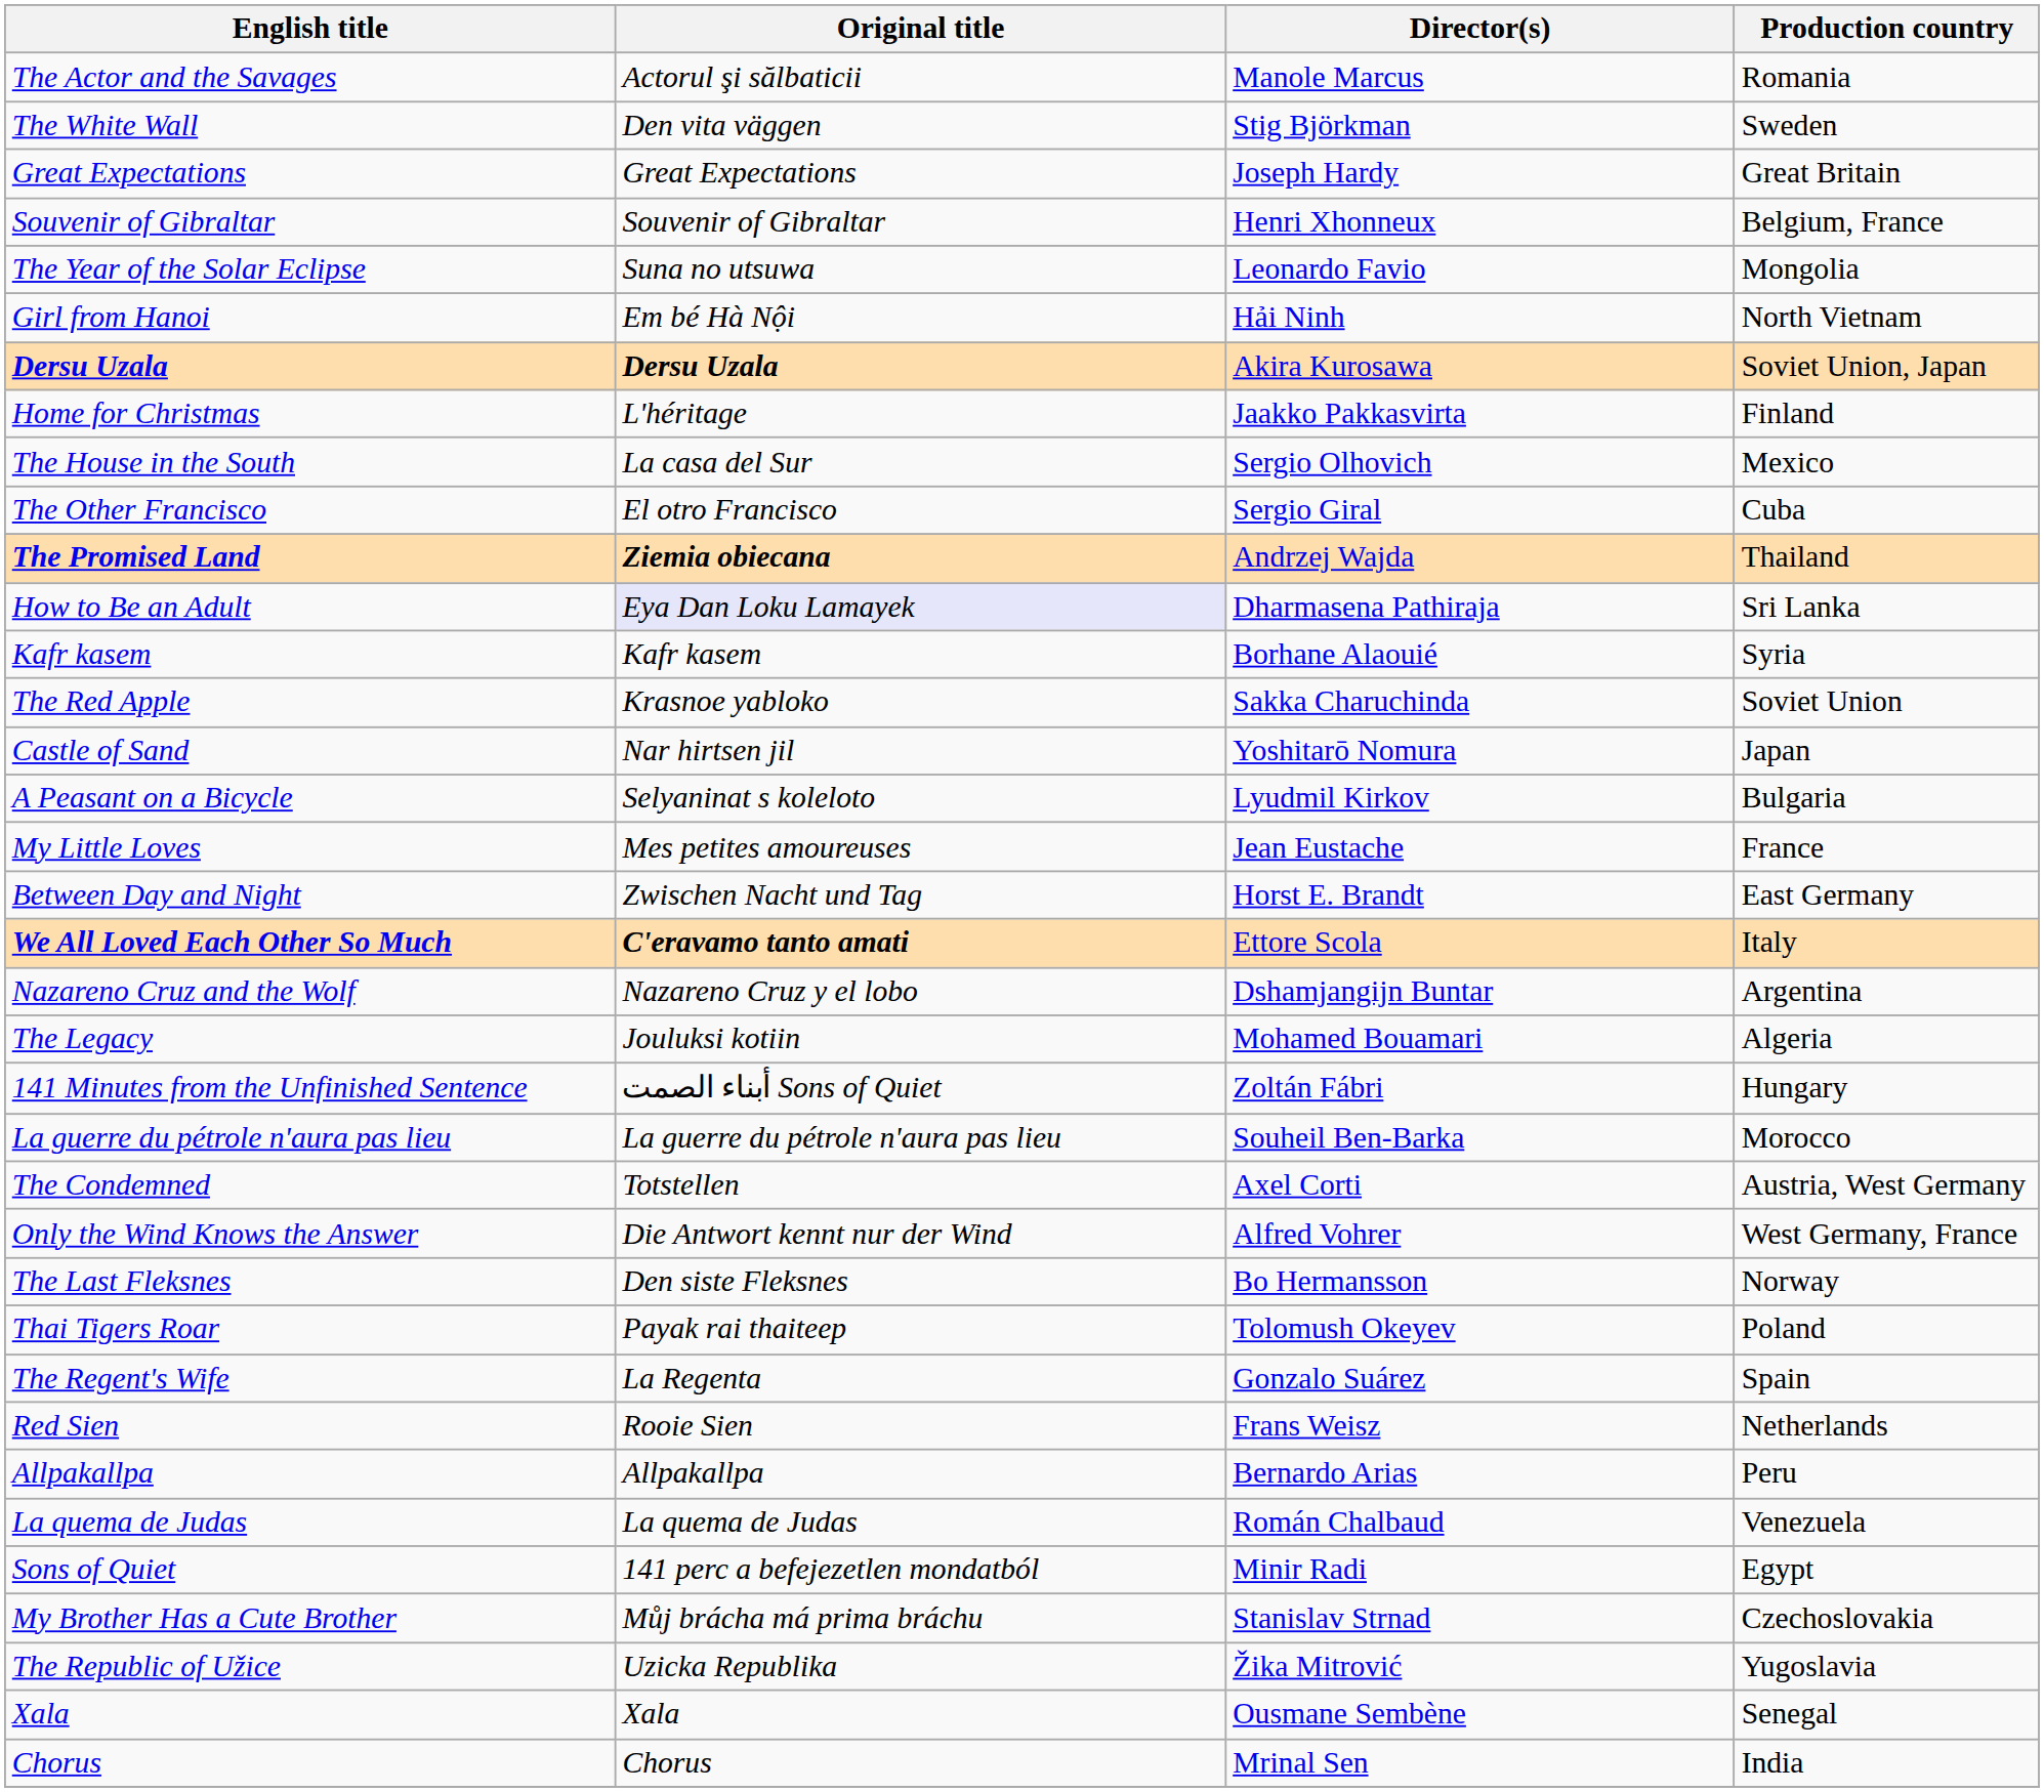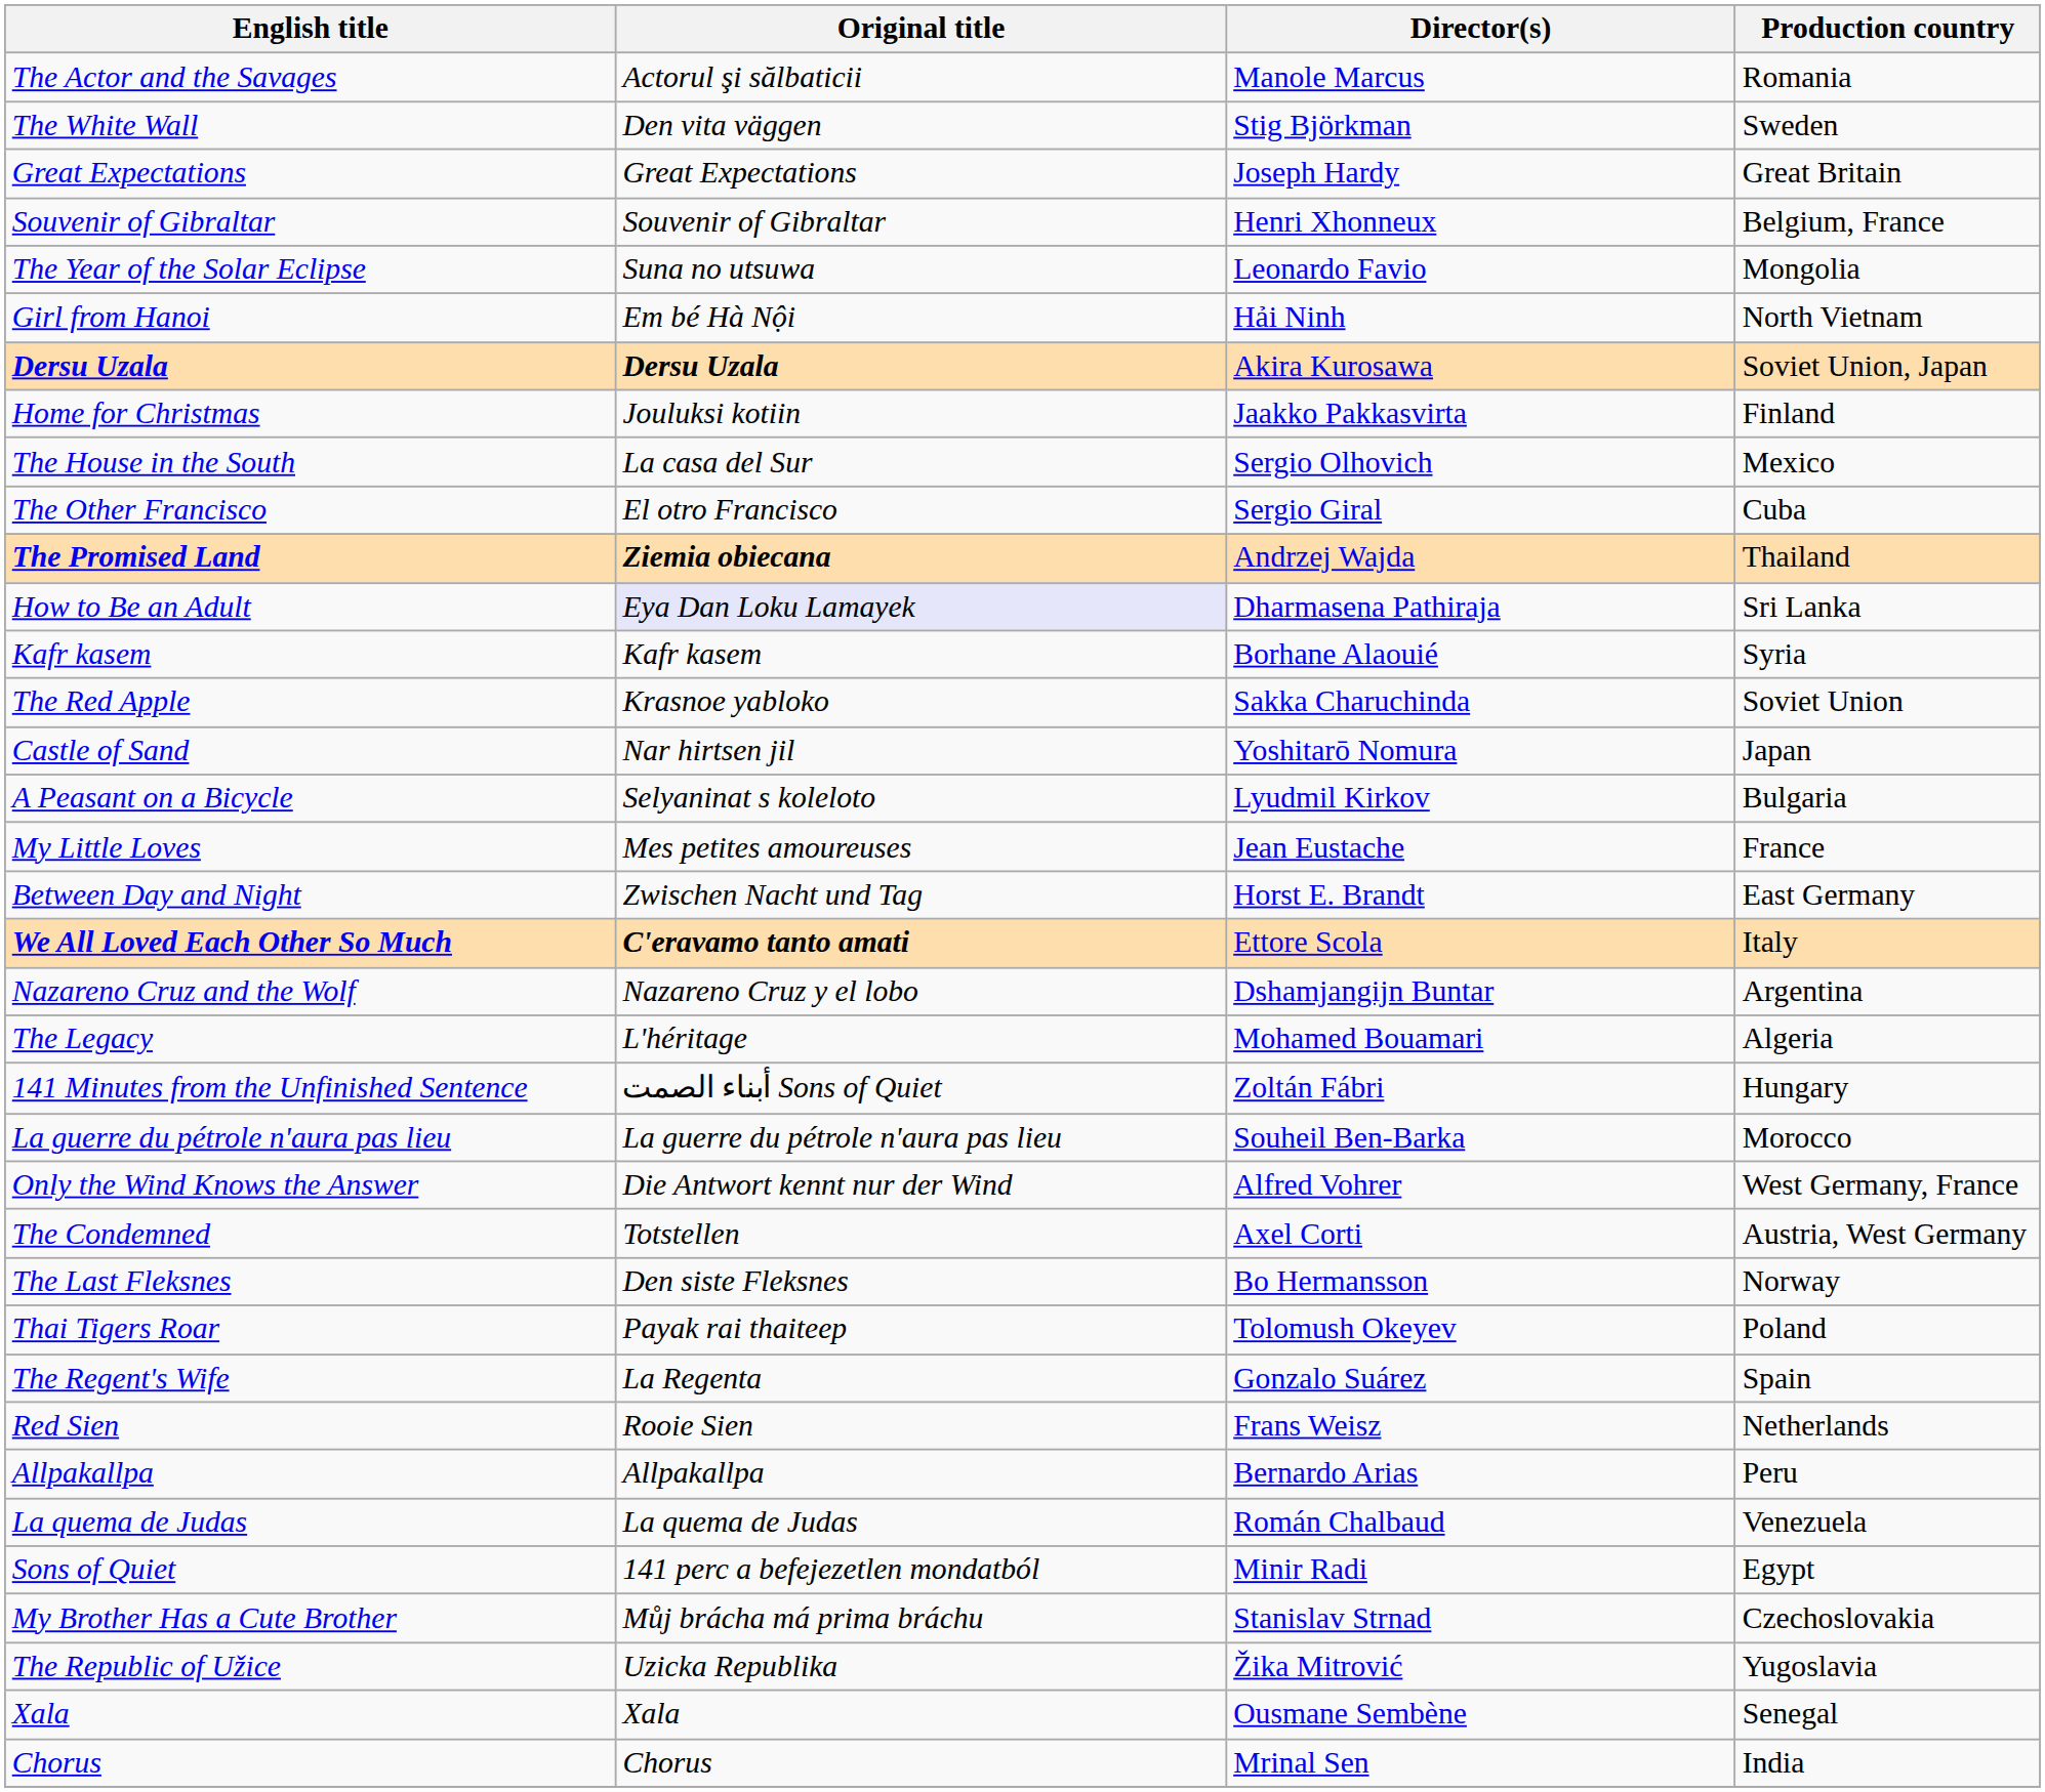 <table class="sortable wikitable" width="85%" cellpadding="5">
 <tr>
 <th width="30%">English title</th>
 <th width="30%">Original title</th>
 <th width="25%">Director(s)</th>
 <th width="15%">Production country</th>
 </tr>
 <tr>
 <td><em><a href='#'>The Actor and the Savages</a></em></td>
 <td><em>Actorul şi sălbaticii</em></td>
 <td><a href='#'>Manole Marcus</a></td>
 <td>Romania</td>
 </tr>
 <tr>
 <td><em><a href='#'>The White Wall</a></em></td>
 <td><em>Den vita väggen</em></td>
 <td><a href='#'>Stig Björkman</a></td>
 <td>Sweden</td>
 </tr>
 <tr>
 <td><em><a href='#'>Great Expectations</a></em></td>
 <td><em>Great Expectations</em></td>
 <td><a href='#'>Joseph Hardy</a></td>
 <td>Great Britain</td>
 </tr>
 <tr>
 <td><em><a href='#'>Souvenir of Gibraltar</a></em></td>
 <td><em>Souvenir of Gibraltar</em></td>
 <td><a href='#'>Henri Xhonneux</a></td>
 <td>Belgium, France</td>
 </tr>
 <tr>
 <td><em><a href='#'>The Year of the Solar Eclipse</a></em></td>
 <td><em>Suna no utsuwa</em></td>
 <td><a href='#'>Leonardo Favio</a></td>
 <td>Mongolia</td>
 </tr>
 <tr>
 <td><em><a href='#'>Girl from Hanoi</a></em></td>
 <td><em>Em bé Hà Nội</em></td>
 <td><a href='#'>Hải Ninh</a></td>
 <td>North Vietnam</td>
 </tr>
 <tr style="background:#FFDEAD;">
 <td><strong><em><a href='#'>Dersu Uzala</a></em></strong></td>
 <td><strong><em>Dersu Uzala</em></strong></td>
 <td><a href='#'>Akira Kurosawa</a></td>
 <td>Soviet Union, Japan</td>
 </tr>
 <tr>
 <td><em><a href='#'>Home for Christmas</a></em></td>
-<td><em>L'héritage</em></td>
+<td><em>Jouluksi kotiin</em></td>
 <td><a href='#'>Jaakko Pakkasvirta</a></td>
 <td>Finland</td>
 </tr>
 <tr>
 <td><em><a href='#'>The House in the South</a></em></td>
 <td><em>La casa del Sur</em></td>
 <td><a href='#'>Sergio Olhovich</a></td>
 <td>Mexico</td>
 </tr>
 <tr>
 <td><em><a href='#'>The Other Francisco</a></em></td>
 <td><em>El otro Francisco</em></td>
 <td><a href='#'>Sergio Giral</a></td>
 <td>Cuba</td>
 </tr>
 <tr style="background:#FFDEAD;">
 <td><strong><em><a href='#'>The Promised Land</a></em></strong></td>
 <td><strong><em>Ziemia obiecana</em></strong></td>
 <td><a href='#'>Andrzej Wajda</a></td>
 <td>Thailand</td>
 </tr>
 <tr>
 <td><em><a href='#'>How to Be an Adult</a></em></td>
 <td style="background: lavender;"><em>Eya Dan Loku Lamayek</em></td>
 <td><a href='#'>Dharmasena Pathiraja</a></td>
 <td>Sri Lanka</td>
 </tr>
 <tr>
 <td><em><a href='#'>Kafr kasem</a></em></td>
 <td><em>Kafr kasem</em></td>
 <td><a href='#'>Borhane Alaouié</a></td>
 <td>Syria</td>
 </tr>
 <tr>
 <td><em><a href='#'>The Red Apple</a></em></td>
 <td><em>Krasnoe yabloko</em></td>
 <td><a href='#'>Sakka Charuchinda</a></td>
 <td>Soviet Union</td>
 </tr>
 <tr>
 <td><em><a href='#'>Castle of Sand</a></em></td>
 <td><em>Nar hirtsen jil</em></td>
 <td><a href='#'>Yoshitarō Nomura</a></td>
 <td>Japan</td>
 </tr>
 <tr>
 <td><em><a href='#'>A Peasant on a Bicycle</a></em></td>
 <td><em>Selyaninat s koleloto</em></td>
 <td><a href='#'>Lyudmil Kirkov</a></td>
 <td>Bulgaria</td>
 </tr>
 <tr>
 <td><em><a href='#'>My Little Loves</a></em></td>
 <td><em>Mes petites amoureuses</em></td>
 <td><a href='#'>Jean Eustache</a></td>
 <td>France</td>
 </tr>
 <tr>
 <td><em><a href='#'>Between Day and Night</a></em></td>
 <td><em>Zwischen Nacht und Tag</em></td>
 <td><a href='#'>Horst E. Brandt</a></td>
 <td>East Germany</td>
 </tr>
 <tr style="background:#FFDEAD;">
 <td><strong><em><a href='#'>We All Loved Each Other So Much</a></em></strong></td>
 <td><strong><em>C'eravamo tanto amati</em></strong></td>
 <td><a href='#'>Ettore Scola</a></td>
 <td>Italy</td>
 </tr>
 <tr>
 <td><em><a href='#'>Nazareno Cruz and the Wolf</a></em></td>
 <td><em>Nazareno Cruz y el lobo</em></td>
 <td><a href='#'>Dshamjangijn Buntar</a></td>
 <td>Argentina</td>
 </tr>
 <tr>
 <td><em><a href='#'>The Legacy</a></em></td>
-<td><em>Jouluksi kotiin</em></td>
+<td><em>L'héritage</em></td>
 <td><a href='#'>Mohamed Bouamari</a></td>
 <td>Algeria</td>
 </tr>
 <tr>
 <td><em><a href='#'>141 Minutes from the Unfinished Sentence</a></em></td>
 <td>أبناء الصمت  <em>Sons of Quiet</em></td>
 <td><a href='#'>Zoltán Fábri</a></td>
 <td>Hungary</td>
 </tr>
 <tr>
 <td><em><a href='#'>La guerre du pétrole n'aura pas lieu</a></em></td>
 <td><em>La guerre du pétrole n'aura pas lieu</em></td>
 <td><a href='#'>Souheil Ben-Barka</a></td>
 <td>Morocco</td>
 </tr>
 <tr>
+<td><em><a href='#'>Only the Wind Knows the Answer</a></em></td>
+<td><em>Die Antwort kennt nur der Wind</em></td>
+<td><a href='#'>Alfred Vohrer</a></td>
+<td>West Germany, France</td>
+</tr>
+<tr>
 <td><em><a href='#'>The Condemned</a></em></td>
 <td><em>Totstellen</em></td>
 <td><a href='#'>Axel Corti</a></td>
 <td>Austria, West Germany</td>
-</tr>
-<tr>
-<td><em><a href='#'>Only the Wind Knows the Answer</a></em></td>
-<td><em>Die Antwort kennt nur der Wind</em></td>
-<td><a href='#'>Alfred Vohrer</a></td>
-<td>West Germany, France</td>
 </tr>
 <tr>
 <td><em><a href='#'>The Last Fleksnes</a></em></td>
 <td><em>Den siste Fleksnes</em></td>
 <td><a href='#'>Bo Hermansson</a></td>
 <td>Norway</td>
 </tr>
 <tr>
 <td><em><a href='#'>Thai Tigers Roar</a></em></td>
 <td><em>Payak rai thaiteep</em></td>
 <td><a href='#'>Tolomush Okeyev</a></td>
 <td>Poland</td>
 </tr>
 <tr>
 <td><em><a href='#'>The Regent's Wife</a></em></td>
 <td><em>La Regenta</em></td>
 <td><a href='#'>Gonzalo Suárez</a></td>
 <td>Spain</td>
 </tr>
 <tr>
 <td><em><a href='#'>Red Sien</a></em></td>
 <td><em>Rooie Sien</em></td>
 <td><a href='#'>Frans Weisz</a></td>
 <td>Netherlands</td>
 </tr>
 <tr>
 <td><em><a href='#'>Allpakallpa</a></em></td>
 <td><em>Allpakallpa</em></td>
 <td><a href='#'>Bernardo Arias</a></td>
 <td>Peru</td>
 </tr>
 <tr>
 <td><em><a href='#'>La quema de Judas</a></em></td>
 <td><em>La quema de Judas</em></td>
 <td><a href='#'>Román Chalbaud</a></td>
 <td>Venezuela</td>
 </tr>
 <tr>
 <td><em><a href='#'>Sons of Quiet</a></em></td>
 <td><em>141 perc a befejezetlen mondatból</em></td>
 <td><a href='#'>Minir Radi</a></td>
 <td>Egypt</td>
 </tr>
 <tr>
 <td><em><a href='#'>My Brother Has a Cute Brother</a></em></td>
 <td><em>Můj brácha má prima bráchu</em></td>
 <td><a href='#'>Stanislav Strnad</a></td>
 <td>Czechoslovakia</td>
 </tr>
 <tr>
 <td><em><a href='#'>The Republic of Užice</a></em></td>
 <td><em>Uzicka Republika</em></td>
 <td><a href='#'>Žika Mitrović</a></td>
 <td>Yugoslavia</td>
 </tr>
 <tr>
 <td><em><a href='#'>Xala</a></em></td>
 <td><em>Xala</em></td>
 <td><a href='#'>Ousmane Sembène</a></td>
 <td>Senegal</td>
 </tr>
 <tr>
 <td><em><a href='#'>Chorus</a></em></td>
 <td><em>Chorus</em></td>
 <td><a href='#'>Mrinal Sen</a></td>
 <td>India</td>
 </tr>
 <tr>
 </tr>
 </table>
